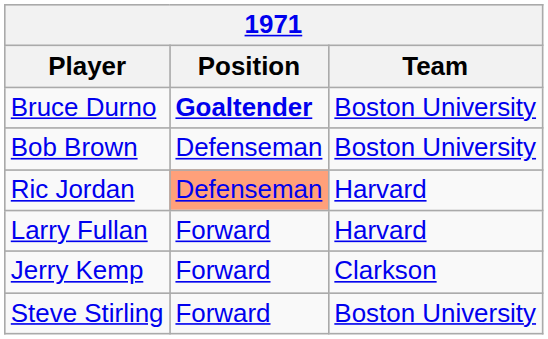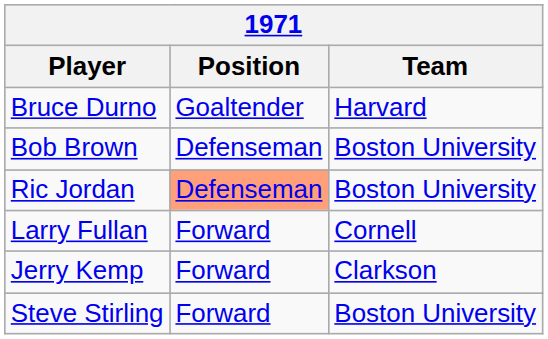 <table class="wikitable">
 <tr>
 <th colspan=3><a href='#'>1971</a></th>
 </tr>
 <tr>
 <th>Player</th>
 <th>Position</th>
 <th>Team</th>
 </tr>
 <tr>
 <td><a href='#'>Bruce Durno</a></td>
-<td><strong><a href='#'>Goaltender</a></strong></td>
-<td><a href='#'>Boston University</a></td>
+<td><a href='#'>Goaltender</a></td>
+<td><a href='#'>Harvard</a></td>
 </tr>
 <tr>
 <td><a href='#'>Bob Brown</a></td>
 <td><a href='#'>Defenseman</a></td>
 <td><a href='#'>Boston University</a></td>
 </tr>
 <tr>
 <td><a href='#'>Ric Jordan</a></td>
 <td style="background: lightsalmon;"><a href='#'>Defenseman</a></td>
-<td><a href='#'>Harvard</a></td>
+<td><a href='#'>Boston University</a></td>
 </tr>
 <tr>
 <td><a href='#'>Larry Fullan</a></td>
 <td><a href='#'>Forward</a></td>
-<td><a href='#'>Harvard</a></td>
+<td><a href='#'>Cornell</a></td>
 </tr>
 <tr>
 <td><a href='#'>Jerry Kemp</a></td>
 <td><a href='#'>Forward</a></td>
 <td><a href='#'>Clarkson</a></td>
 </tr>
 <tr>
 <td><a href='#'>Steve Stirling</a></td>
 <td><a href='#'>Forward</a></td>
 <td><a href='#'>Boston University</a></td>
 </tr>
 </table>
